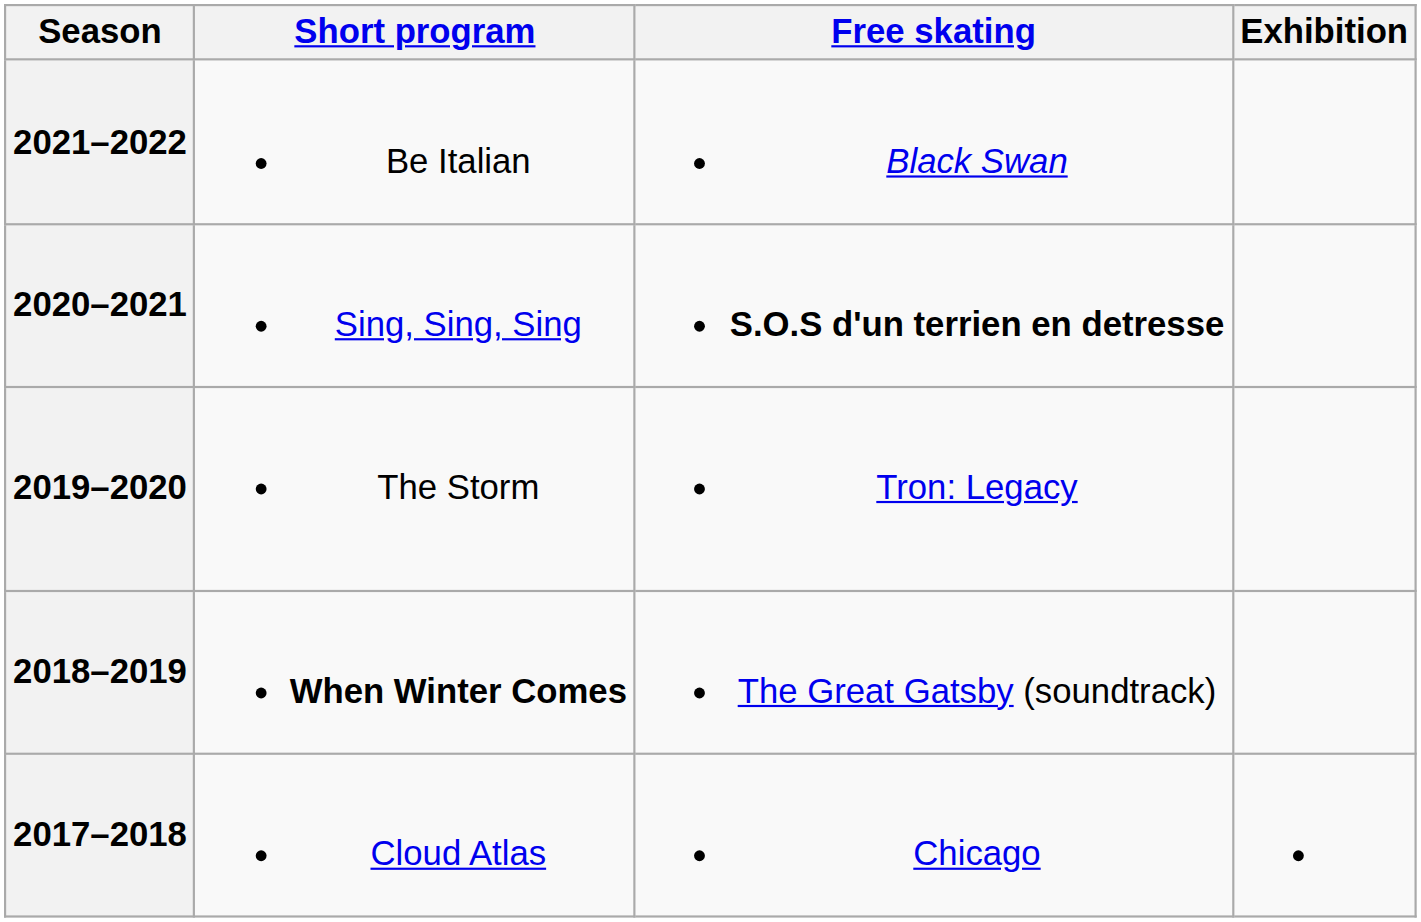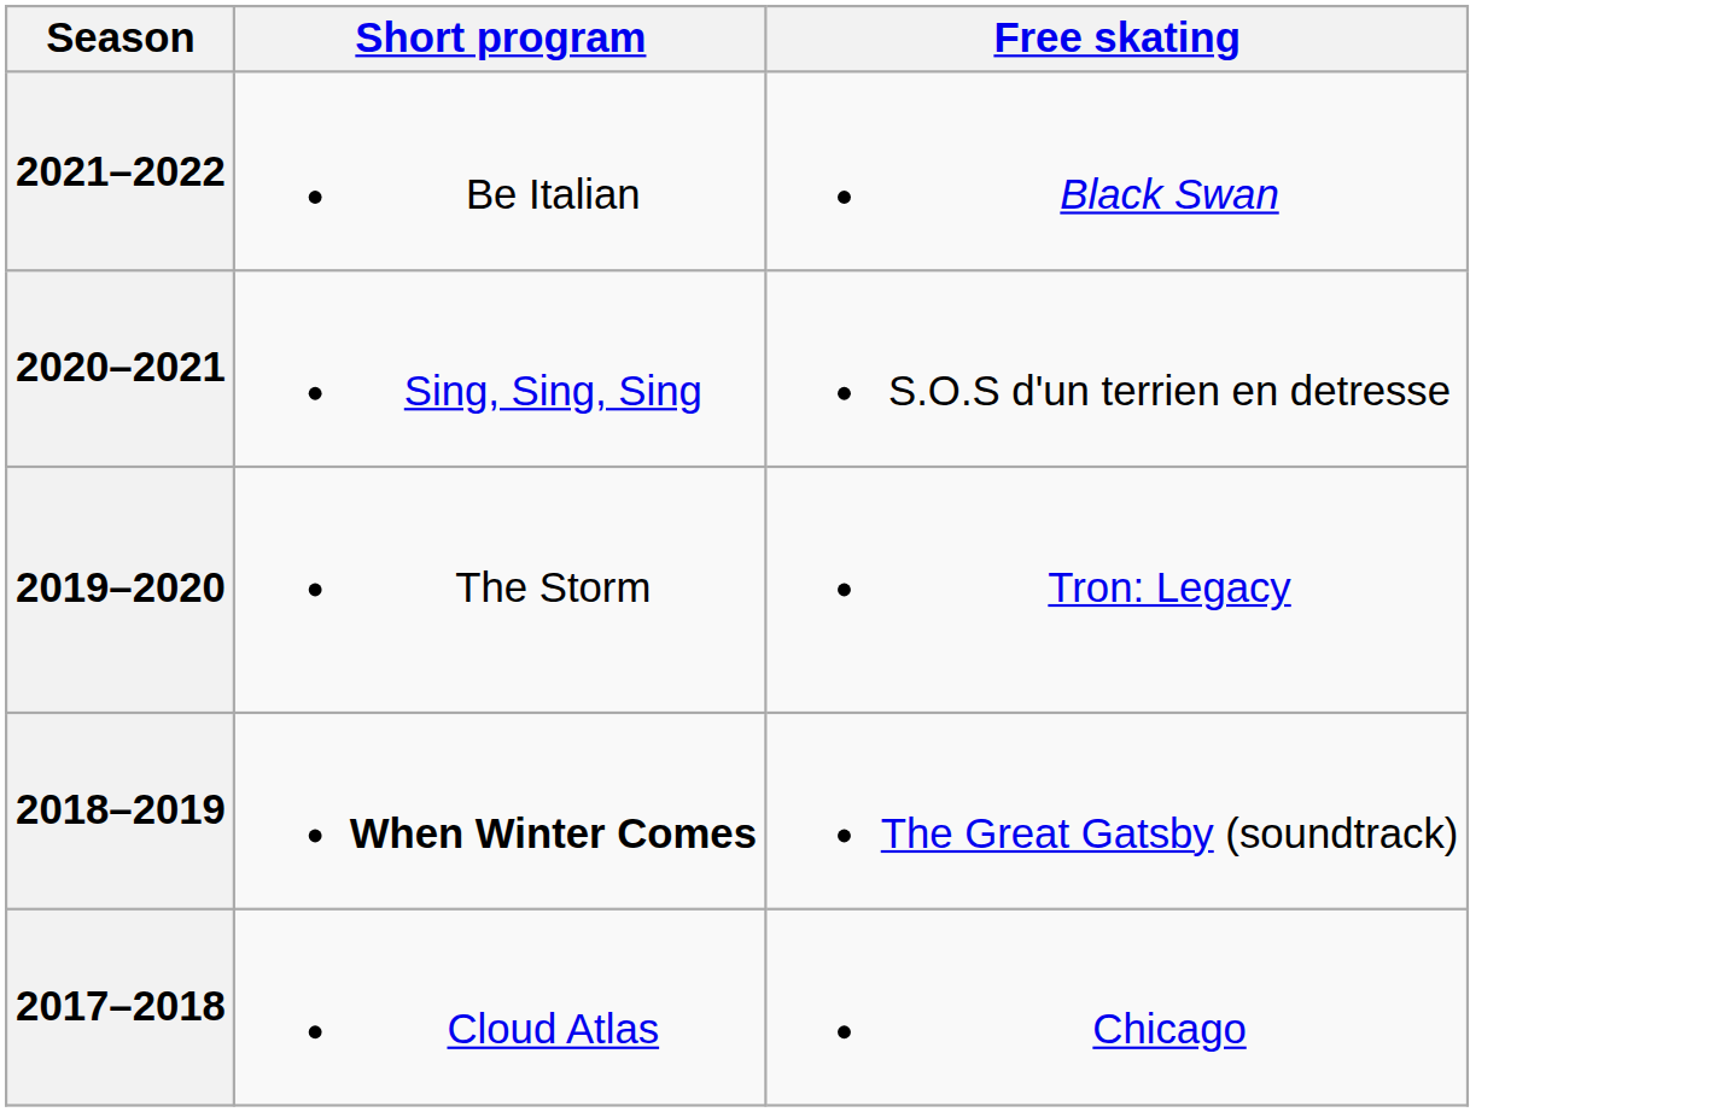 <table class=wikitable style=text-align:center>
 <tr>
 <th>Season</th>
 <th><a href='#'>Short program</a></th>
 <th><a href='#'>Free skating</a></th>
-<th>Exhibition</th>
 </tr>
 <tr>
 <th>2021–2022 <br> </th>
 <td><br><ul><li>Be Italian <br> </li></ul></td>
 <td><br><ul><li><em><a href='#'>Black Swan</a></em> <br> </li></ul></td>
-<td></td>
 </tr>
 <tr>
 <th>2020–2021 <br> </th>
 <td><br><ul><li><a href='#'>Sing, Sing, Sing</a> <br></li></ul></td>
-<td><strong><br><ul><li>S.O.S d'un terrien en detresse <br> </li></ul></strong></td>
-<td></td>
+<td><br><ul><li>S.O.S d'un terrien en detresse <br> </li></ul></td>
 </tr>
 <tr>
 <th>2019–2020 <br> </th>
 <td><br><ul><li>The Storm <br> <br></li></ul></td>
 <td><br><ul><li><a href='#'>Tron: Legacy</a> <br> <br></li></ul></td>
-<td></td>
 </tr>
 <tr>
 <th>2018–2019 <br> </th>
 <td><strong><br><ul><li>When Winter Comes <br></li></ul></strong></td>
 <td><br><ul><li><a href='#'>The Great Gatsby</a> (soundtrack)</li></ul></td>
-<td></td>
 </tr>
 <tr>
 <th>2017–2018 <br> </th>
 <td><br><ul><li><a href='#'>Cloud Atlas</a> <br></li></ul></td>
 <td><br><ul><li><a href='#'>Chicago</a></li></ul></td>
-<td><br><ul><li></li></ul></td>
 </tr>
 </table>
